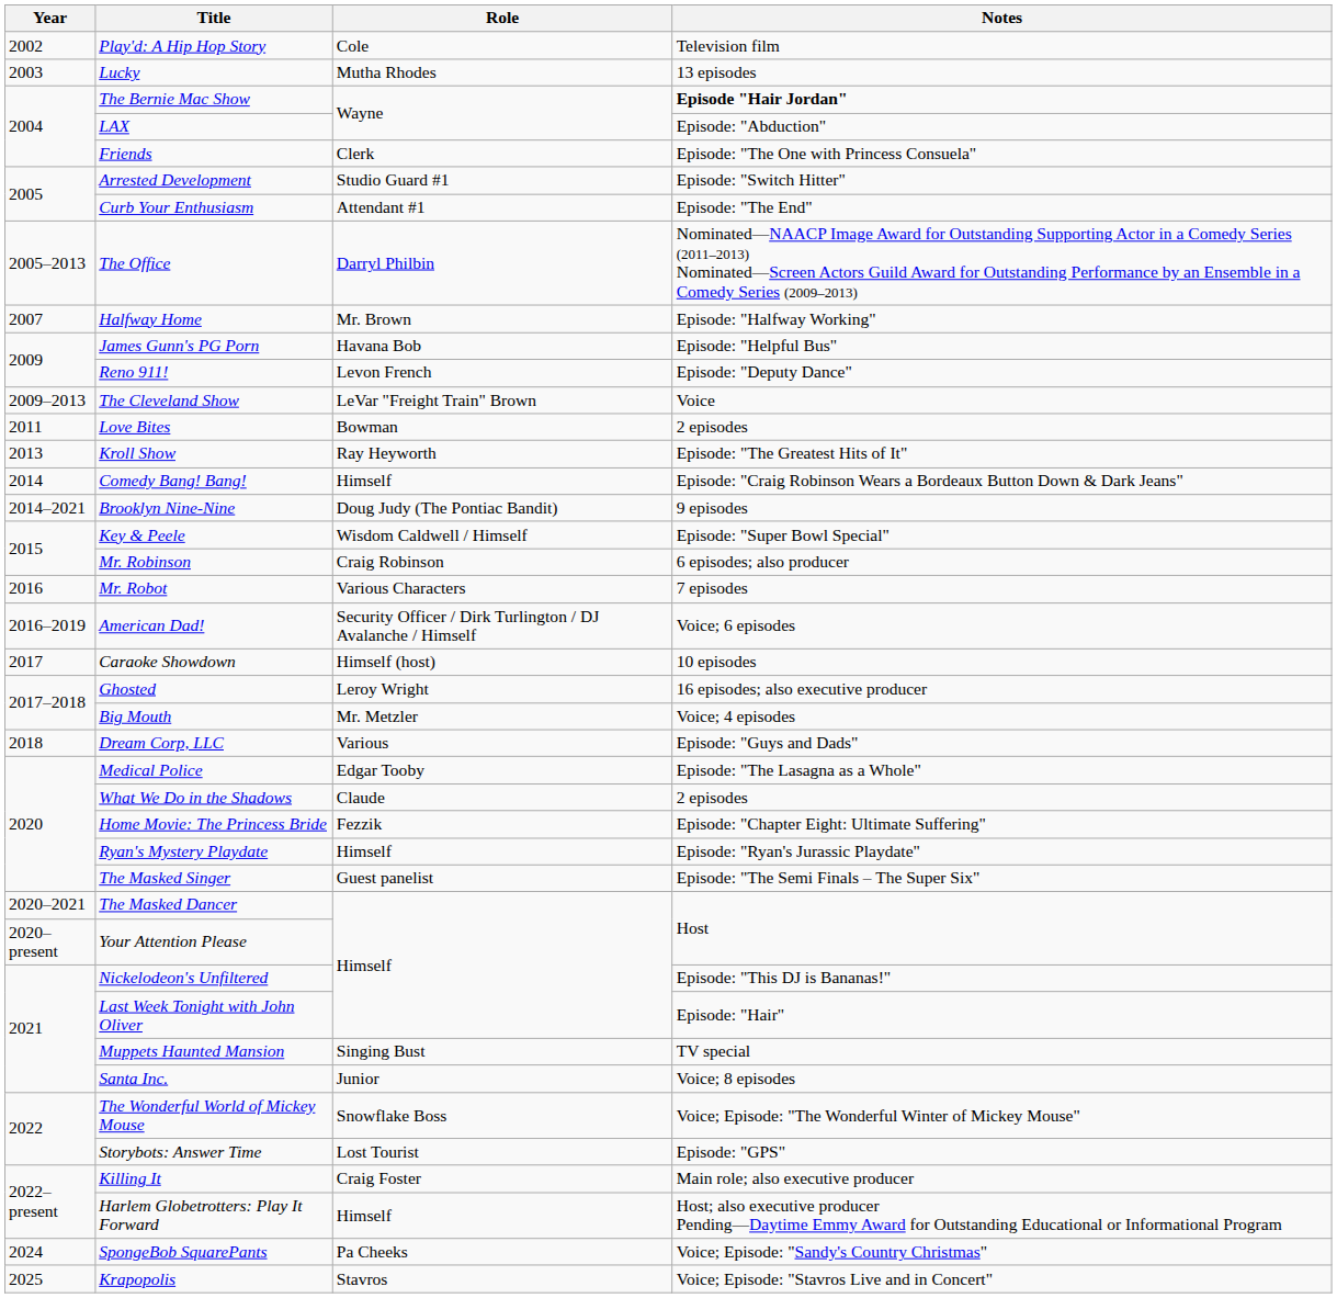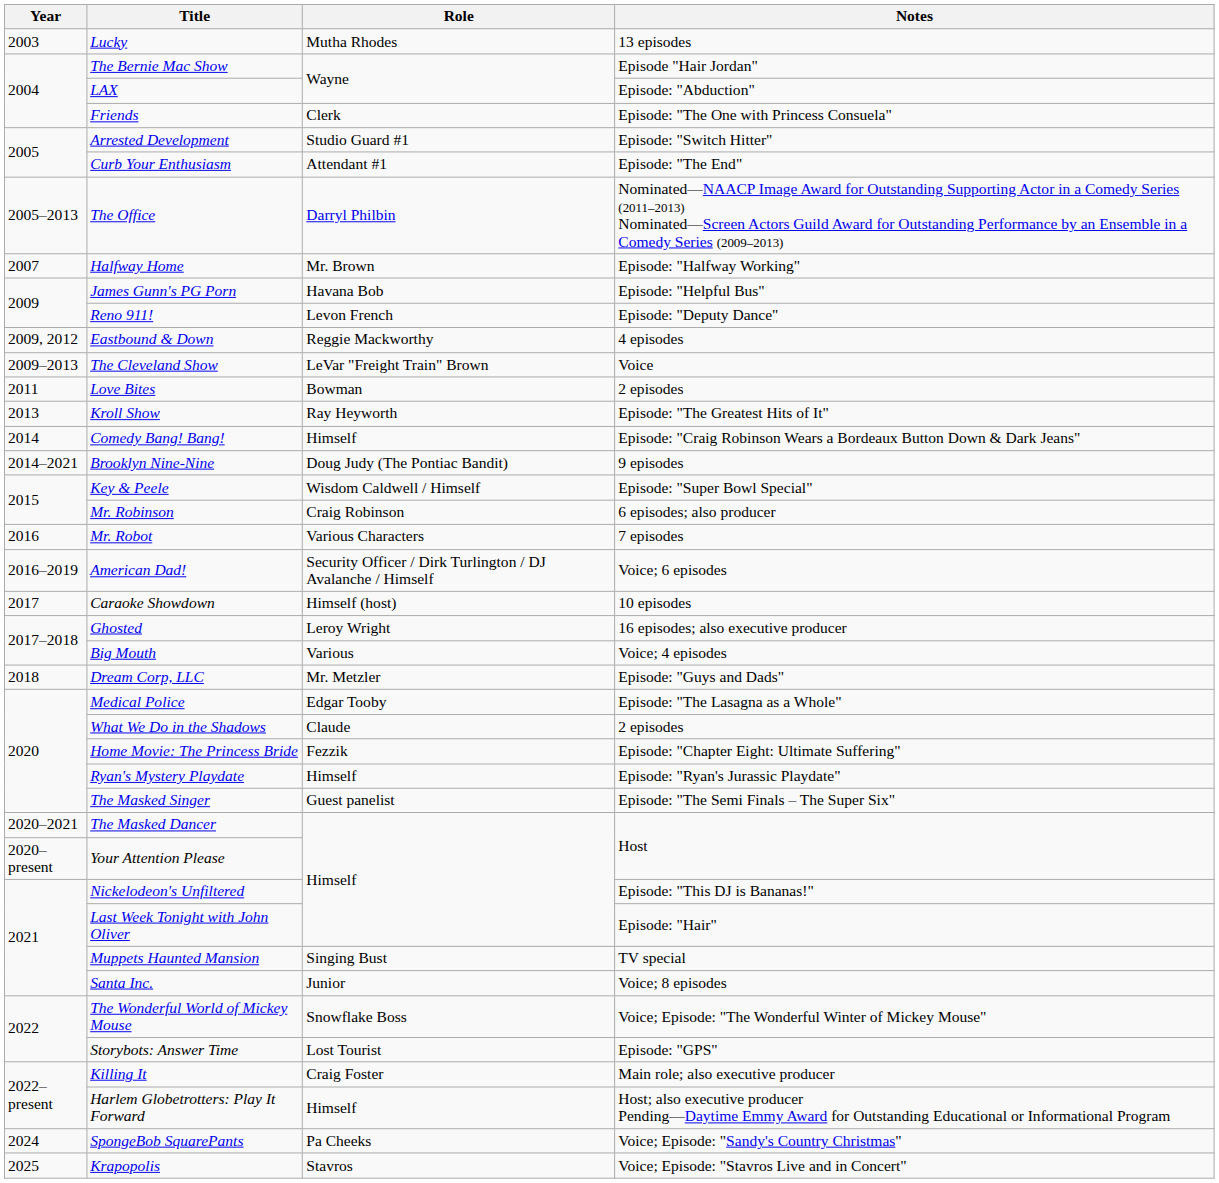 <table class="wikitable sortable">
 <tr>
 <th>Year</th>
 <th>Title</th>
 <th>Role</th>
 <th>Notes</th>
-</tr>
-<tr>
-<td>2002</td>
-<td><em><a href='#'>Play'd: A Hip Hop Story</a></em></td>
-<td>Cole</td>
-<td>Television film</td>
 </tr>
 <tr>
 <td>2003</td>
 <td><em><a href='#'>Lucky</a></em></td>
 <td>Mutha Rhodes</td>
 <td>13 episodes</td>
 </tr>
 <tr>
 <td rowspan="3">2004</td>
 <td><em><a href='#'>The Bernie Mac Show</a></em></td>
 <td rowspan="2">Wayne</td>
-<td><strong>Episode "Hair Jordan"</strong></td>
+<td>Episode "Hair Jordan"</td>
 </tr>
 <tr>
 <td><em><a href='#'>LAX</a></em></td>
 <td>Episode: "Abduction"</td>
 </tr>
 <tr>
 <td><em><a href='#'>Friends</a></em></td>
 <td>Clerk</td>
 <td>Episode: "The One with Princess Consuela"</td>
 </tr>
 <tr>
 <td rowspan="2">2005</td>
 <td><em><a href='#'>Arrested Development</a></em></td>
 <td>Studio Guard #1</td>
 <td>Episode: "Switch Hitter"</td>
 </tr>
 <tr>
 <td><em><a href='#'>Curb Your Enthusiasm</a></em></td>
 <td>Attendant #1</td>
 <td>Episode: "The End"</td>
 </tr>
 <tr>
 <td>2005–2013</td>
 <td><em><a href='#'>The Office</a></em></td>
 <td><a href='#'>Darryl Philbin</a></td>
 <td>Nominated—<a href='#'>NAACP Image Award for Outstanding Supporting Actor in a Comedy Series</a> <small>(2011–2013)</small><br>Nominated—<a href='#'>Screen Actors Guild Award for Outstanding Performance by an Ensemble in a Comedy Series</a> <small>(2009–2013)</small></td>
 </tr>
 <tr>
 <td>2007</td>
 <td><em><a href='#'>Halfway Home</a></em></td>
 <td>Mr. Brown</td>
 <td>Episode: "Halfway Working"</td>
 </tr>
 <tr>
 <td rowspan="2">2009</td>
 <td><em><a href='#'>James Gunn's PG Porn</a></em></td>
 <td>Havana Bob</td>
 <td>Episode: "Helpful Bus"</td>
 </tr>
 <tr>
 <td><em><a href='#'>Reno 911!</a></em></td>
 <td>Levon French</td>
 <td>Episode: "Deputy Dance"</td>
+</tr>
+<tr>
+<td>2009, 2012</td>
+<td><em><a href='#'>Eastbound & Down</a></em></td>
+<td>Reggie Mackworthy</td>
+<td>4 episodes</td>
 </tr>
 <tr>
 <td>2009–2013</td>
 <td><em><a href='#'>The Cleveland Show</a></em></td>
 <td>LeVar "Freight Train" Brown</td>
 <td>Voice</td>
 </tr>
 <tr>
 <td>2011</td>
 <td><em><a href='#'>Love Bites</a></em></td>
 <td>Bowman</td>
 <td>2 episodes</td>
 </tr>
 <tr>
 <td>2013</td>
 <td><em><a href='#'>Kroll Show</a></em></td>
 <td>Ray Heyworth</td>
 <td>Episode: "The Greatest Hits of It"</td>
 </tr>
 <tr>
 <td>2014</td>
 <td><em><a href='#'>Comedy Bang! Bang!</a></em></td>
 <td>Himself</td>
 <td>Episode: "Craig Robinson Wears a Bordeaux Button Down & Dark Jeans"</td>
 </tr>
 <tr>
 <td>2014–2021</td>
 <td><em><a href='#'>Brooklyn Nine-Nine</a></em></td>
 <td>Doug Judy (The Pontiac Bandit)</td>
 <td>9 episodes</td>
 </tr>
 <tr>
 <td rowspan="2">2015</td>
 <td><em><a href='#'>Key & Peele</a></em></td>
 <td>Wisdom Caldwell / Himself</td>
 <td>Episode: "Super Bowl Special"</td>
 </tr>
 <tr>
 <td><em><a href='#'>Mr. Robinson</a></em></td>
 <td>Craig Robinson</td>
 <td>6 episodes; also producer</td>
 </tr>
 <tr>
 <td>2016</td>
 <td><em><a href='#'>Mr. Robot</a></em></td>
 <td>Various Characters</td>
 <td>7 episodes</td>
 </tr>
 <tr>
 <td>2016–2019</td>
 <td><em><a href='#'>American Dad!</a></em></td>
 <td>Security Officer / Dirk Turlington / DJ Avalanche / Himself</td>
 <td>Voice; 6 episodes</td>
 </tr>
 <tr>
 <td>2017</td>
 <td><em>Caraoke Showdown</em></td>
 <td>Himself (host)</td>
 <td>10 episodes</td>
 </tr>
 <tr>
 <td rowspan="2">2017–2018</td>
 <td><em><a href='#'>Ghosted</a></em></td>
 <td>Leroy Wright</td>
 <td>16 episodes; also executive producer</td>
 </tr>
 <tr>
 <td><em><a href='#'>Big Mouth</a></em></td>
-<td>Mr. Metzler</td>
+<td>Various</td>
 <td>Voice; 4 episodes</td>
 </tr>
 <tr>
 <td>2018</td>
 <td><em><a href='#'>Dream Corp, LLC</a></em></td>
-<td>Various</td>
+<td>Mr. Metzler</td>
 <td>Episode: "Guys and Dads"</td>
 </tr>
 <tr>
 <td rowspan="5">2020</td>
 <td><em><a href='#'>Medical Police</a></em></td>
 <td>Edgar Tooby</td>
 <td>Episode: "The Lasagna as a Whole"</td>
 </tr>
 <tr>
 <td><em><a href='#'>What We Do in the Shadows</a></em></td>
 <td>Claude</td>
 <td>2 episodes</td>
 </tr>
 <tr>
 <td><em><a href='#'>Home Movie: The Princess Bride</a></em></td>
 <td>Fezzik</td>
 <td>Episode: "Chapter Eight: Ultimate Suffering"</td>
 </tr>
 <tr>
 <td><em><a href='#'>Ryan's Mystery Playdate</a></em></td>
 <td>Himself</td>
 <td>Episode: "Ryan's Jurassic Playdate"</td>
 </tr>
 <tr>
 <td><em><a href='#'>The Masked Singer</a></em></td>
 <td>Guest panelist</td>
 <td>Episode: "The Semi Finals – The Super Six"</td>
 </tr>
 <tr>
 <td>2020–2021</td>
 <td><em><a href='#'>The Masked Dancer</a></em></td>
 <td rowspan="4">Himself</td>
 <td rowspan="2">Host</td>
 </tr>
 <tr>
 <td>2020–present</td>
 <td><em>Your Attention Please</em></td>
 </tr>
 <tr>
 <td rowspan="4">2021</td>
 <td><em><a href='#'>Nickelodeon's Unfiltered</a></em></td>
 <td>Episode: "This DJ is Bananas!"</td>
 </tr>
 <tr>
 <td><em><a href='#'>Last Week Tonight with John Oliver</a></em></td>
 <td>Episode: "Hair"</td>
 </tr>
 <tr>
 <td><em><a href='#'>Muppets Haunted Mansion</a></em></td>
 <td>Singing Bust</td>
 <td>TV special</td>
 </tr>
 <tr>
 <td><em><a href='#'>Santa Inc.</a></em></td>
 <td>Junior</td>
 <td>Voice; 8 episodes</td>
 </tr>
 <tr>
 <td rowspan="2">2022</td>
 <td><em><a href='#'>The Wonderful World of Mickey Mouse</a></em></td>
 <td>Snowflake Boss</td>
 <td>Voice; Episode: "The Wonderful Winter of Mickey Mouse"</td>
 </tr>
 <tr>
 <td><em>Storybots: Answer Time</em></td>
 <td>Lost Tourist</td>
 <td>Episode: "GPS"</td>
 </tr>
 <tr>
 <td rowspan="2">2022–present</td>
 <td><em><a href='#'>Killing It</a></em></td>
 <td>Craig Foster</td>
 <td>Main role; also executive producer</td>
 </tr>
 <tr>
 <td><em>Harlem Globetrotters: Play It Forward</em></td>
 <td>Himself</td>
 <td>Host; also executive producer<br>Pending—<a href='#'>Daytime Emmy Award</a> for Outstanding Educational or Informational Program</td>
 </tr>
 <tr>
 <td>2024</td>
 <td><em><a href='#'>SpongeBob SquarePants</a></em></td>
 <td>Pa Cheeks</td>
 <td>Voice; Episode: "<a href='#'>Sandy's Country Christmas</a>"</td>
 </tr>
 <tr>
 <td>2025</td>
 <td><em><a href='#'>Krapopolis</a></em></td>
 <td>Stavros</td>
 <td>Voice; Episode: "Stavros Live and in Concert"</td>
 </tr>
 </table>
